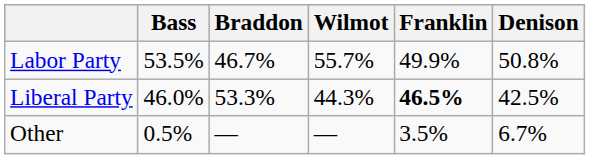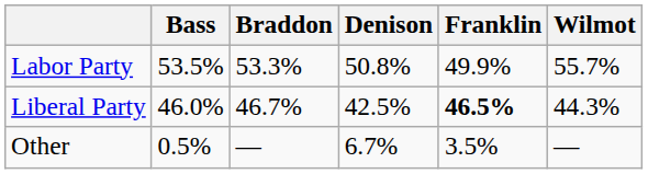 <table class="wikitable">
 <tr style="background:#ccc;">
 <th></th>
 <th>Bass</th>
 <th>Braddon</th>
+<th>Denison</th>
+<th>Franklin</th>
 <th>Wilmot</th>
-<th>Franklin</th>
-<th>Denison</th>
 </tr>
 <tr>
 <td><a href='#'>Labor Party</a></td>
 <td>53.5%</td>
-<td>46.7%</td>
+<td>53.3%</td>
+<td>50.8%</td>
+<td>49.9%</td>
 <td>55.7%</td>
-<td>49.9%</td>
-<td>50.8%</td>
 </tr>
 <tr>
 <td><a href='#'>Liberal Party</a></td>
 <td>46.0%</td>
-<td>53.3%</td>
+<td>46.7%</td>
+<td>42.5%</td>
+<td><strong>46.5%</strong></td>
 <td>44.3%</td>
-<td><strong>46.5%</strong></td>
-<td>42.5%</td>
 </tr>
 <tr>
 <td>Other</td>
 <td>0.5%</td>
 <td>—</td>
+<td>6.7%</td>
+<td>3.5%</td>
 <td>—</td>
-<td>3.5%</td>
-<td>6.7%</td>
 </tr>
 </table>
